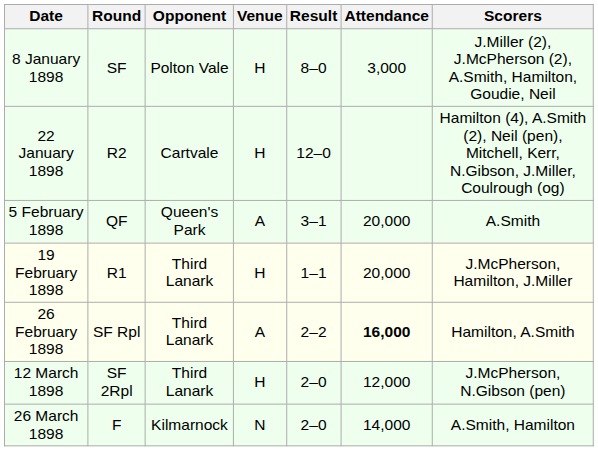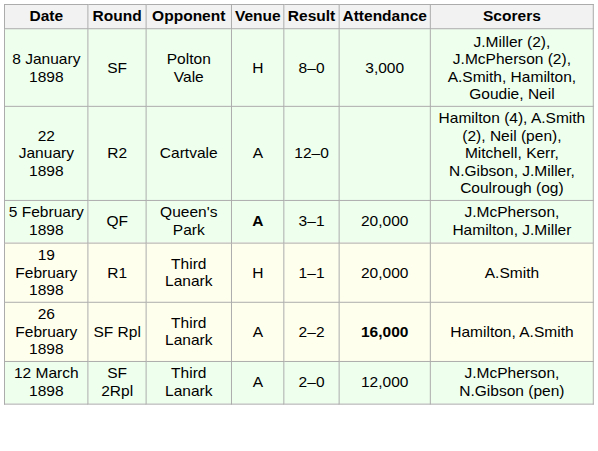 <table class="wikitable sortable" style="font-size:100%; text-align:center">
 <tr>
 <th>Date</th>
 <th>Round</th>
 <th>Opponent</th>
 <th>Venue</th>
 <th>Result</th>
 <th>Attendance</th>
 <th>Scorers</th>
 </tr>
 <tr bgcolor = "#EEFFEE">
 <td>8 January 1898</td>
 <td>SF</td>
 <td>Polton Vale</td>
 <td>H</td>
 <td>8–0</td>
 <td>3,000</td>
 <td>J.Miller (2), J.McPherson (2), A.Smith, Hamilton,<br> Goudie, Neil</td>
 </tr>
 <tr bgcolor = "#EEFFEE">
 <td>22 January 1898</td>
 <td>R2</td>
 <td>Cartvale</td>
-<td>H</td>
+<td>A</td>
 <td>12–0</td>
 <td></td>
 <td>Hamilton (4), A.Smith (2), Neil (pen), Mitchell, Kerr,<br> N.Gibson, J.Miller, Coulrough (og)</td>
 </tr>
 <tr bgcolor = "#EEFFEE">
 <td>5 February 1898</td>
 <td>QF</td>
 <td>Queen's Park</td>
-<td>A</td>
+<td><strong>A</strong></td>
 <td>3–1</td>
 <td>20,000</td>
-<td>A.Smith</td>
+<td>J.McPherson, Hamilton, J.Miller</td>
 </tr>
 <tr bgcolor = "#FFFFEE">
 <td>19 February 1898</td>
 <td>R1</td>
 <td>Third Lanark</td>
 <td>H</td>
 <td>1–1</td>
 <td>20,000</td>
-<td>J.McPherson, Hamilton, J.Miller</td>
+<td>A.Smith</td>
 </tr>
 <tr bgcolor = "#FFFFEE">
 <td>26 February 1898</td>
 <td>SF Rpl</td>
 <td>Third Lanark</td>
 <td>A</td>
 <td>2–2</td>
 <td><strong>16,000</strong></td>
 <td>Hamilton, A.Smith</td>
 </tr>
 <tr bgcolor = "#EEFFEE">
 <td>12 March 1898</td>
 <td>SF 2Rpl</td>
 <td>Third Lanark</td>
-<td>H</td>
+<td>A</td>
 <td>2–0</td>
 <td>12,000</td>
 <td>J.McPherson, N.Gibson (pen)</td>
 </tr>
-<tr bgcolor = "#EEFFEE">
-<td>26 March 1898</td>
-<td>F</td>
-<td>Kilmarnock</td>
-<td>N</td>
-<td>2–0</td>
-<td>14,000</td>
-<td>A.Smith, Hamilton</td>
-</tr>
 </table>
